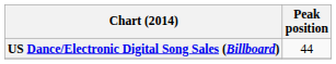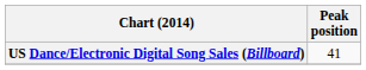 <table class="wikitable sortable plainrowheaders" style="text-align:center">
 <tr>
 <th scope="col">Chart (2014)</th>
 <th scope="col">Peak<br> position</th>
 </tr>
 <tr>
 <th scope="row">US <a href='#'>Dance/Electronic Digital Song Sales</a> (<a href='#'><em>Billboard</em></a>)</th>
-<td>44</td>
+<td>41</td>
 </tr>
 <tr>
 </tr>
 </table>
